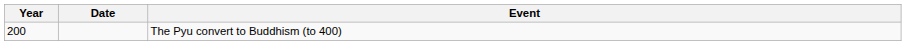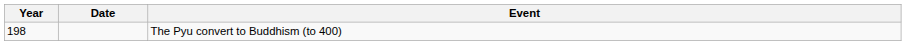 <table class="wikitable" width="100%">
 <tr>
 <th style="width:6%">Year</th>
 <th style="width:10%">Date</th>
 <th>Event</th>
 </tr>
 <tr>
-<td>200</td>
+<td>198</td>
 <td></td>
 <td>The Pyu convert to Buddhism (to 400)</td>
 </tr>
 </table>
